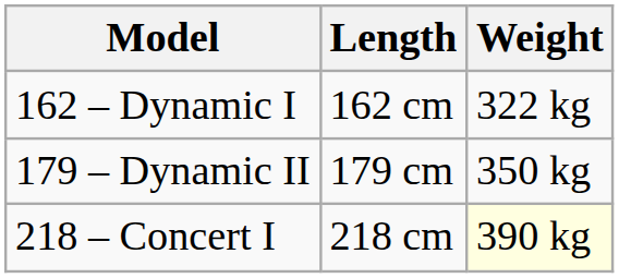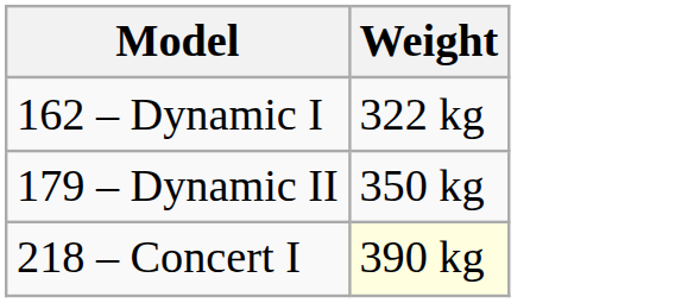 <table class="wikitable">
 <tr>
 <th>Model</th>
-<th>Length</th>
 <th>Weight</th>
 </tr>
 <tr>
 <td>162 – Dynamic I</td>
-<td>162 cm</td>
 <td>322 kg</td>
 </tr>
 <tr>
 <td>179 – Dynamic II</td>
-<td>179 cm</td>
 <td>350 kg</td>
 </tr>
 <tr>
 <td>218 – Concert I</td>
-<td>218 cm</td>
 <td style="background: lightyellow;">390 kg</td>
 </tr>
 </table>
